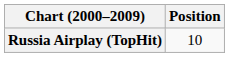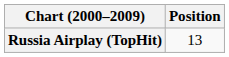 <table class="wikitable plainrowheaders" style="text-align:center">
 <tr>
 <th scope="col">Chart (2000–2009)</th>
 <th scope="col">Position</th>
 </tr>
 <tr>
 <th scope="row">Russia Airplay (TopHit)</th>
-<td>10</td>
+<td>13</td>
 </tr>
 </table>
